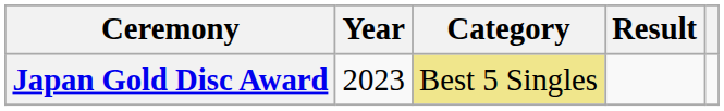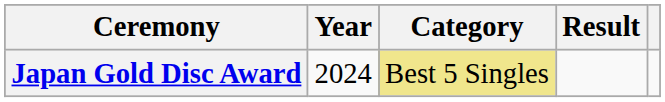 <table class="wikitable plainrowheaders">
 <tr>
 <th scope="col">Ceremony</th>
 <th scope="col">Year</th>
 <th scope="col">Category</th>
 <th scope="col">Result</th>
 <th scope="col" class="unsortable"></th>
 </tr>
 <tr>
 <th scope="row"><a href='#'>Japan Gold Disc Award</a></th>
-<td>2023</td>
+<td>2024</td>
 <td style="background: khaki;">Best 5 Singles</td>
 <td></td>
 <td style="text-align:center"></td>
 </tr>
 </table>
